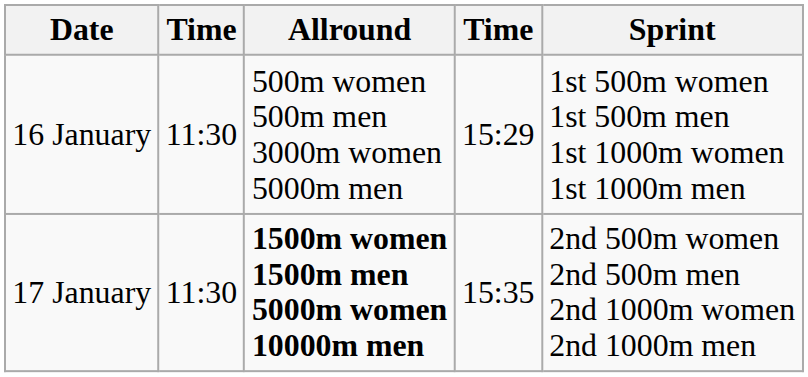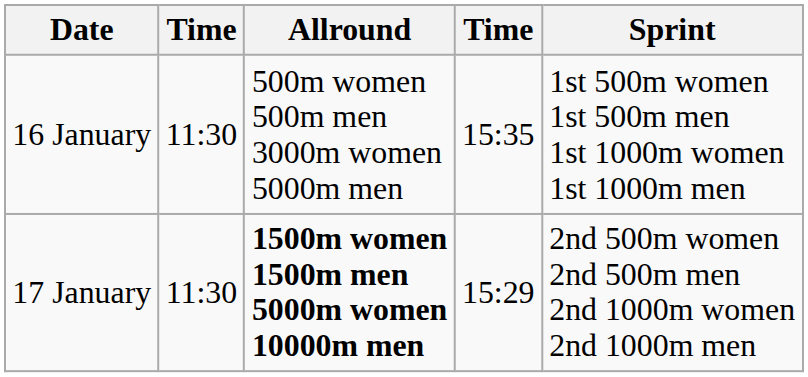 <table class="wikitable">
 <tr>
 <th>Date</th>
 <th>Time</th>
 <th>Allround</th>
 <th>Time</th>
 <th>Sprint</th>
 </tr>
 <tr>
 <td>16 January</td>
 <td>11:30</td>
 <td>500m women<br>500m men<br>3000m women<br>5000m men</td>
-<td>15:29</td>
+<td>15:35</td>
 <td>1st 500m women<br>1st 500m men<br>1st 1000m women<br>1st 1000m men</td>
 </tr>
 <tr>
 <td>17 January</td>
 <td>11:30</td>
 <td><strong>1500m women<br>1500m men<br>5000m women<br>10000m men</strong></td>
-<td>15:35</td>
+<td>15:29</td>
 <td>2nd 500m women<br>2nd 500m men<br>2nd 1000m women<br>2nd 1000m men</td>
 </tr>
 </table>
